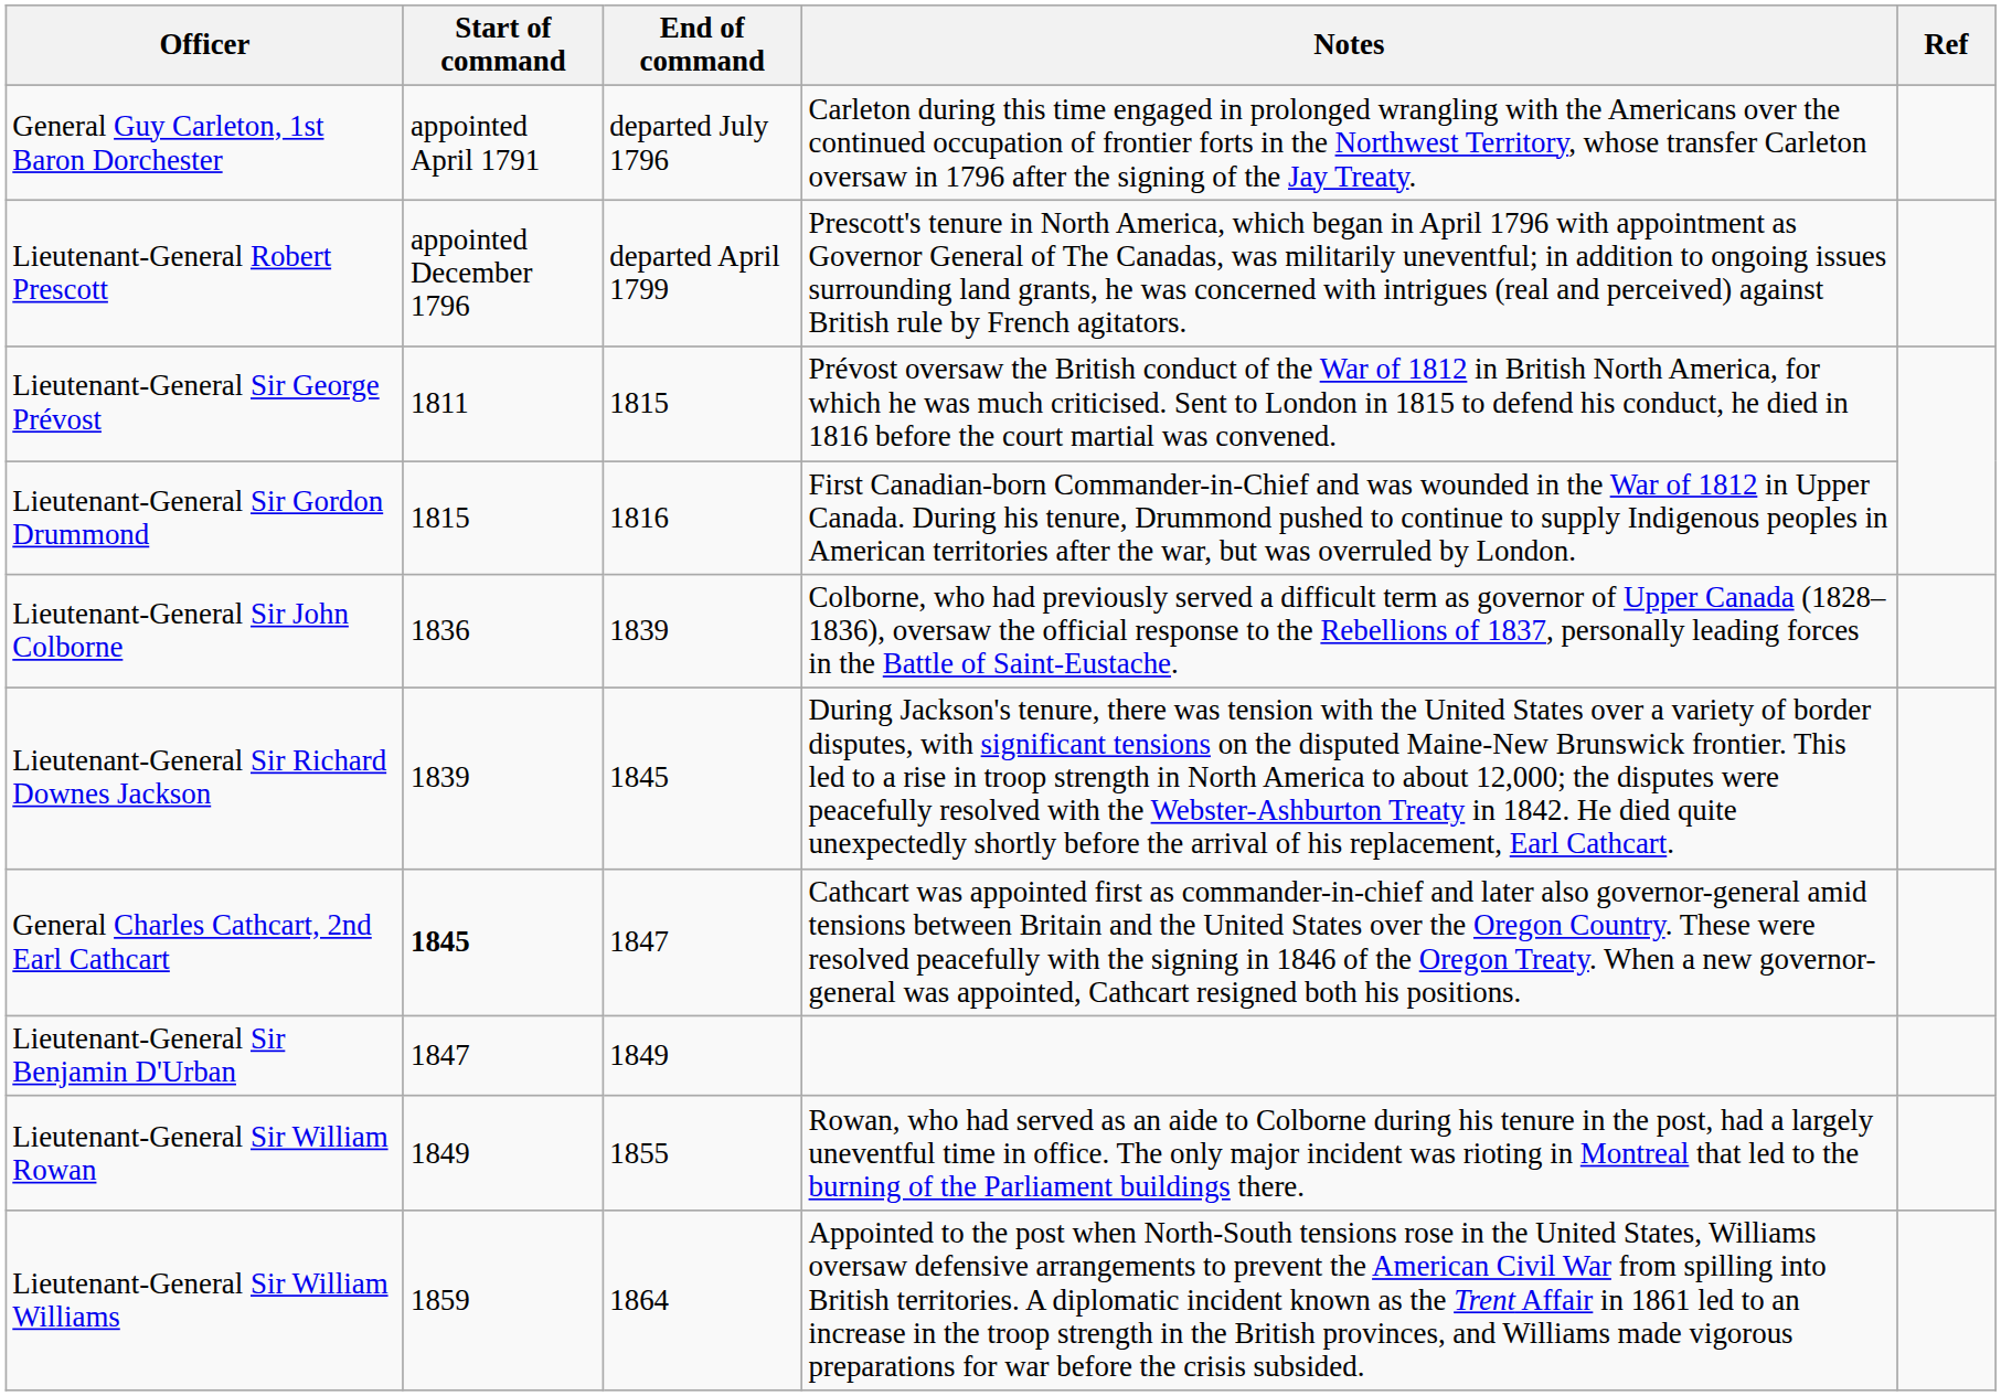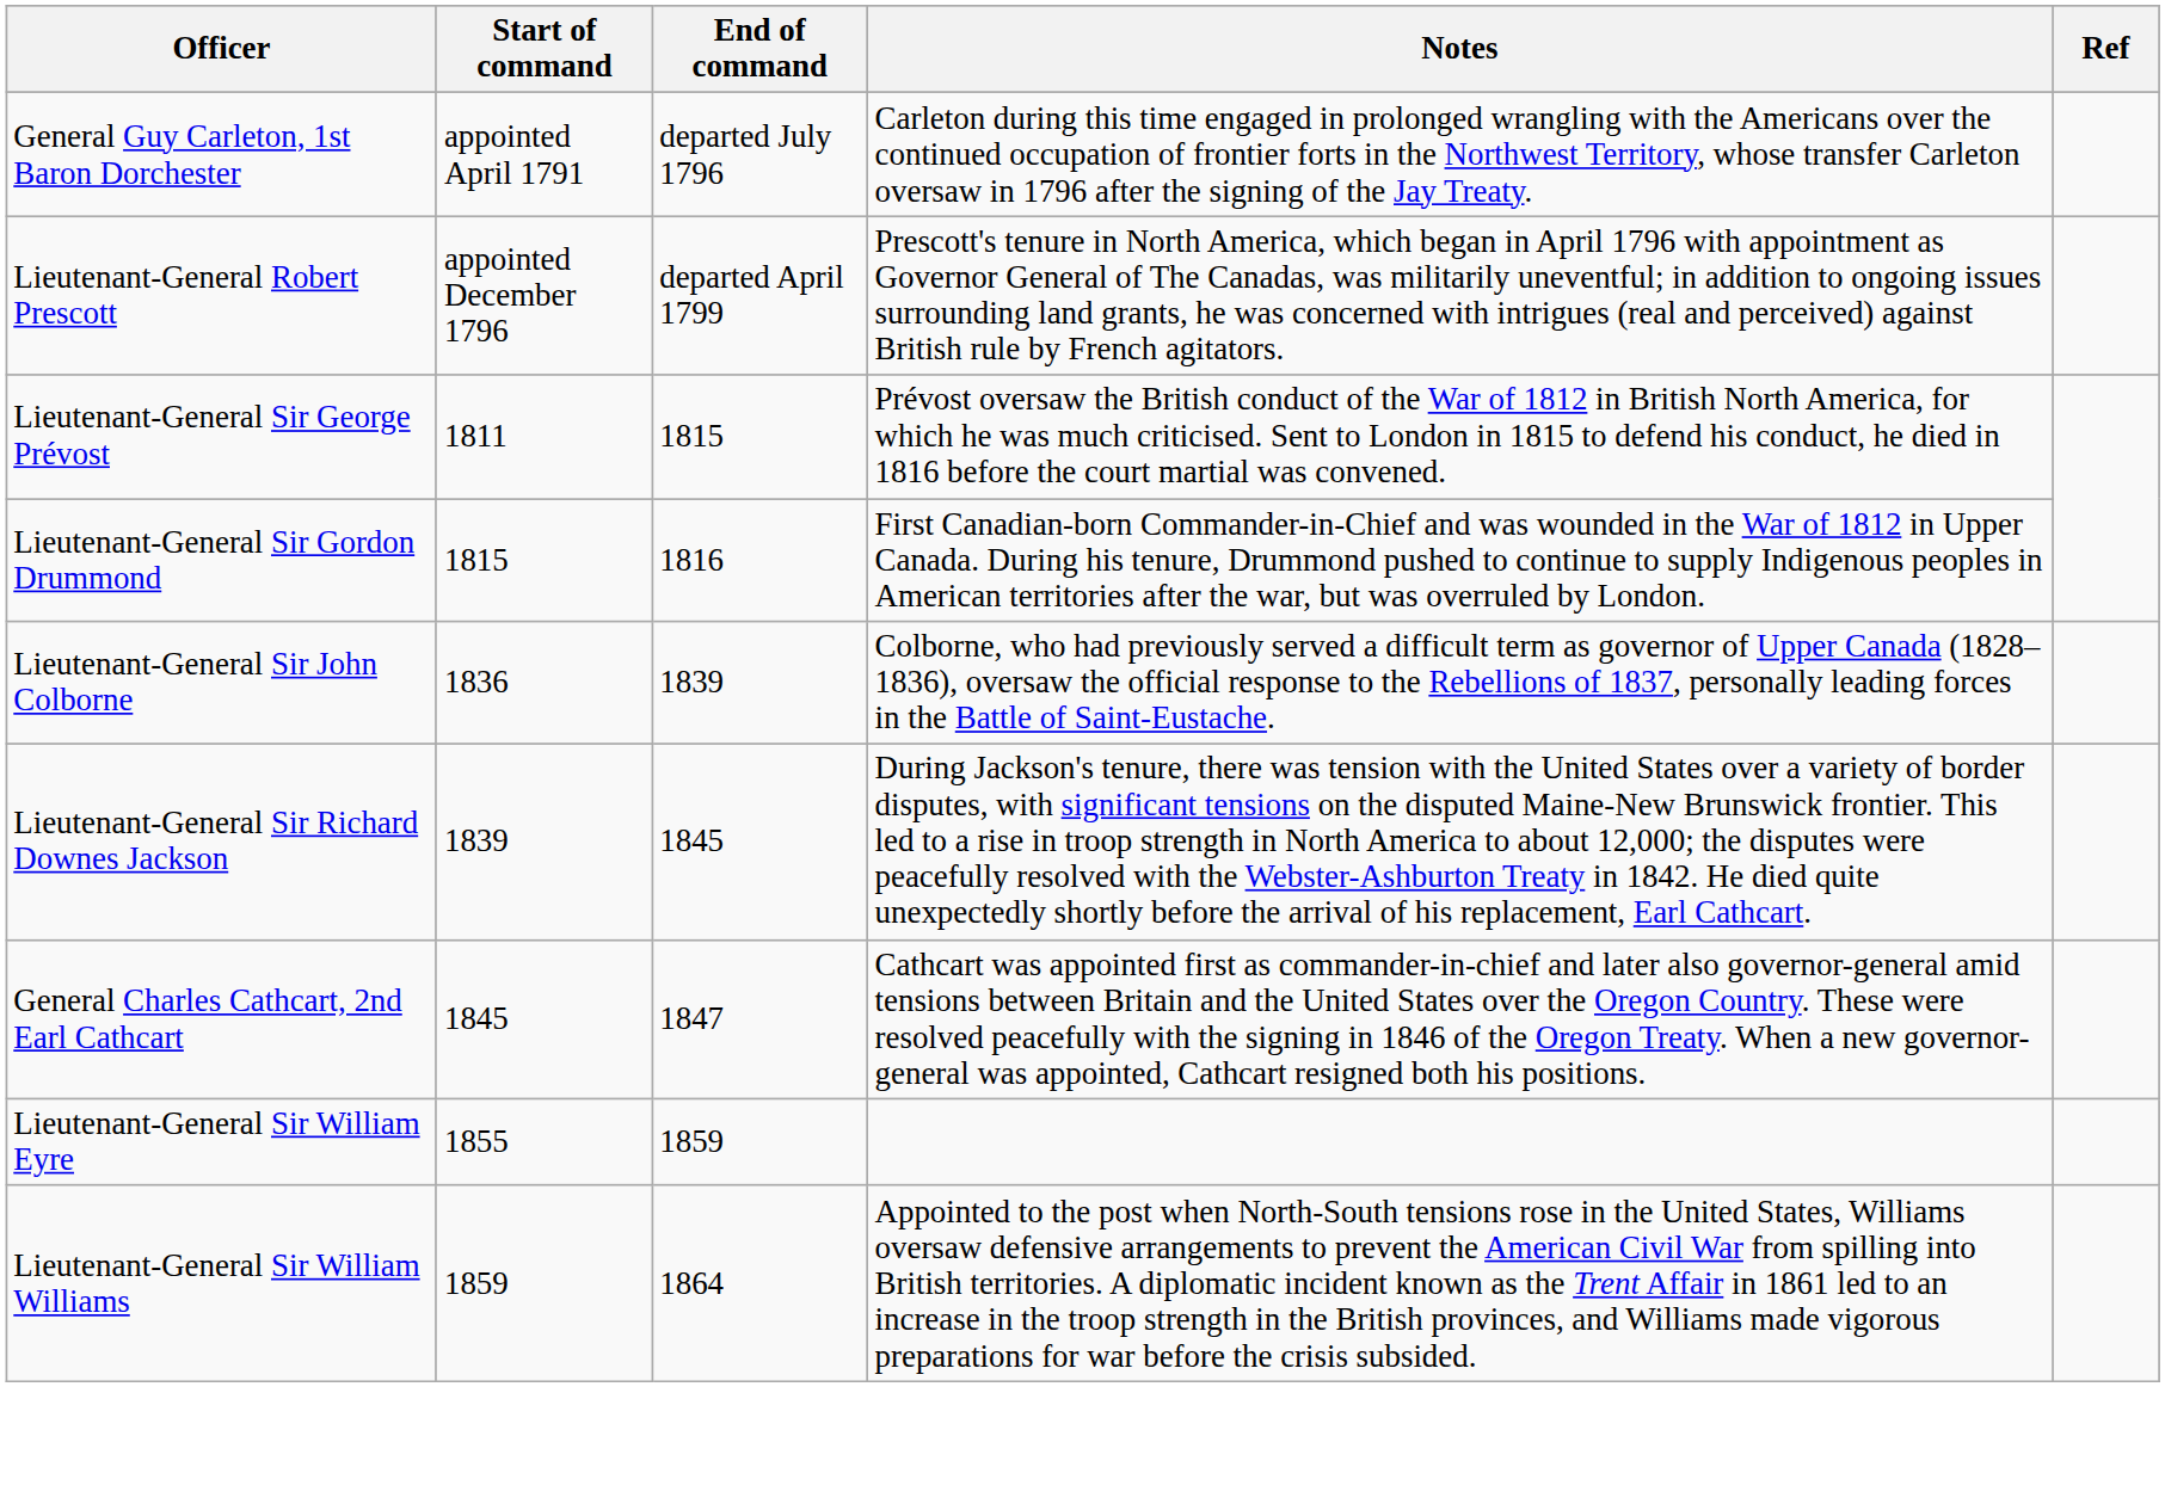 <table class="wikitable" width="85%" style="margin: 1em auto 1em auto">
 <tr>
 <th bgcolor="#f9f9f9" width=20%>Officer</th>
 <th bgcolor="#f9f9f9" width=10%>Start of command</th>
 <th bgcolor="#f9f9f9" width=10%>End of command</th>
 <th bgcolor="#f9f9f9">Notes</th>
 <th bgcolor="#f9f9f9" width=5%>Ref</th>
 </tr>
 <tr>
 <td>General <a href='#'>Guy Carleton, 1st Baron Dorchester</a></td>
 <td>appointed April 1791</td>
 <td>departed July 1796</td>
 <td>Carleton during this time engaged in prolonged wrangling with the Americans over the continued occupation of frontier forts in the <a href='#'>Northwest Territory</a>, whose transfer Carleton oversaw in 1796 after the signing of the <a href='#'>Jay Treaty</a>.</td>
 <td></td>
 </tr>
 <tr>
 <td>Lieutenant-General <a href='#'>Robert Prescott</a></td>
 <td>appointed December 1796</td>
 <td>departed April 1799</td>
 <td>Prescott's tenure in North America, which began in April 1796 with appointment as Governor General of The Canadas, was militarily uneventful; in addition to ongoing issues surrounding land grants, he was concerned with intrigues (real and perceived) against British rule by French agitators.</td>
 <td></td>
 </tr>
 <tr>
 <td>Lieutenant-General <a href='#'>Sir George Prévost</a></td>
 <td>1811</td>
 <td>1815</td>
 <td>Prévost oversaw the British conduct of the <a href='#'>War of 1812</a> in British North America, for which he was much criticised.  Sent to London in 1815 to defend his conduct, he died in 1816 before the court martial was convened.</td>
 </tr>
 <tr>
 <td>Lieutenant-General <a href='#'>Sir Gordon Drummond</a></td>
 <td>1815</td>
 <td>1816</td>
 <td>First Canadian-born Commander-in-Chief and was wounded in the <a href='#'>War of 1812</a> in Upper Canada. During his tenure, Drummond pushed to continue to supply Indigenous peoples in American territories after the war, but was overruled by London.</td>
 </tr>
 <tr>
 <td>Lieutenant-General <a href='#'>Sir John Colborne</a></td>
 <td>1836</td>
 <td>1839</td>
 <td>Colborne, who had previously served a difficult term as governor of <a href='#'>Upper Canada</a> (1828–1836), oversaw the official response to the <a href='#'>Rebellions of 1837</a>, personally leading forces in the <a href='#'>Battle of Saint-Eustache</a>.</td>
 <td></td>
 </tr>
 <tr>
 <td>Lieutenant-General <a href='#'>Sir Richard Downes Jackson</a></td>
 <td>1839</td>
 <td>1845</td>
 <td>During Jackson's tenure, there was tension with the United States over a variety of border disputes, with <a href='#'>significant tensions</a> on the disputed Maine-New Brunswick frontier.  This led to a rise in troop strength in North America to about 12,000; the disputes were peacefully resolved with the <a href='#'>Webster-Ashburton Treaty</a> in 1842.  He died quite unexpectedly shortly before the arrival of his replacement, <a href='#'>Earl Cathcart</a>.</td>
 <td></td>
 </tr>
 <tr>
 <td>General <a href='#'>Charles Cathcart, 2nd Earl Cathcart</a></td>
-<td><strong>1845</strong></td>
+<td>1845</td>
 <td>1847</td>
 <td>Cathcart was appointed first as commander-in-chief and later also governor-general amid tensions between Britain and the United States over the <a href='#'>Oregon Country</a>.  These were resolved peacefully with the signing in 1846 of the <a href='#'>Oregon Treaty</a>.  When a new governor-general was appointed, Cathcart resigned both his positions.</td>
 <td></td>
 </tr>
 <tr>
-<td>Lieutenant-General <a href='#'>Sir Benjamin D'Urban</a></td>
-<td>1847</td>
-<td>1849</td>
+<td>Lieutenant-General <a href='#'>Sir William Eyre</a></td>
+<td>1855</td>
+<td>1859</td>
 <td></td>
-<td></td>
-</tr>
-<tr>
-<td>Lieutenant-General <a href='#'>Sir William Rowan</a></td>
-<td>1849</td>
-<td>1855</td>
-<td>Rowan, who had served as an aide to Colborne during his tenure in the post, had a largely uneventful time in office.  The only major incident was rioting in <a href='#'>Montreal</a> that led to the <a href='#'>burning of the Parliament buildings</a> there.</td>
 <td></td>
 </tr>
 <tr>
 <td>Lieutenant-General <a href='#'>Sir William Williams</a></td>
 <td>1859</td>
 <td>1864</td>
 <td>Appointed to the post when North-South tensions rose in the United States, Williams oversaw defensive arrangements to prevent the <a href='#'>American Civil War</a> from spilling into British territories.  A diplomatic incident known as the <a href='#'><em>Trent</em> Affair</a> in 1861 led to an increase in the troop strength in the British provinces, and Williams made vigorous preparations for war before the crisis subsided.</td>
 <td></td>
 </tr>
 </table>
